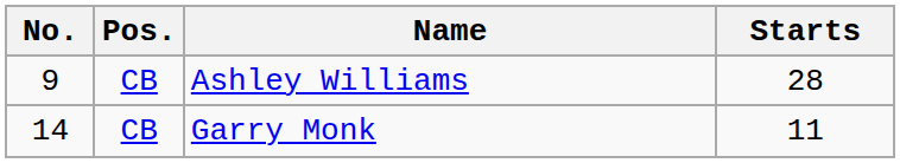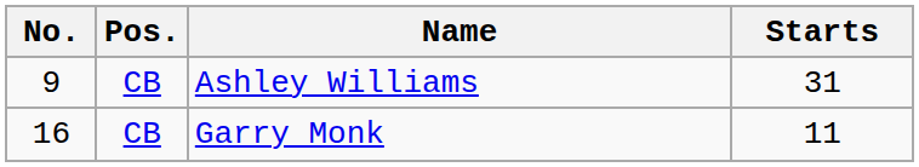 <table class="wikitable">
 <tr>
 <th width=10%>No.</th>
 <th width=10%>Pos.</th>
 <th width=60%>Name</th>
 <th width=20%>Starts</th>
 </tr>
 <tr>
 <td style="text-align:center">9</td>
 <td style="text-align:center"><a href='#'>CB</a></td>
 <td> <a href='#'>Ashley Williams</a></td>
-<td style="text-align:center">28</td>
+<td style="text-align:center">31</td>
 </tr>
 <tr>
-<td style="text-align:center">14</td>
+<td style="text-align:center">16</td>
 <td style="text-align:center"><a href='#'>CB</a></td>
 <td> <a href='#'>Garry Monk</a></td>
 <td style="text-align:center">11</td>
 </tr>
 </table>
